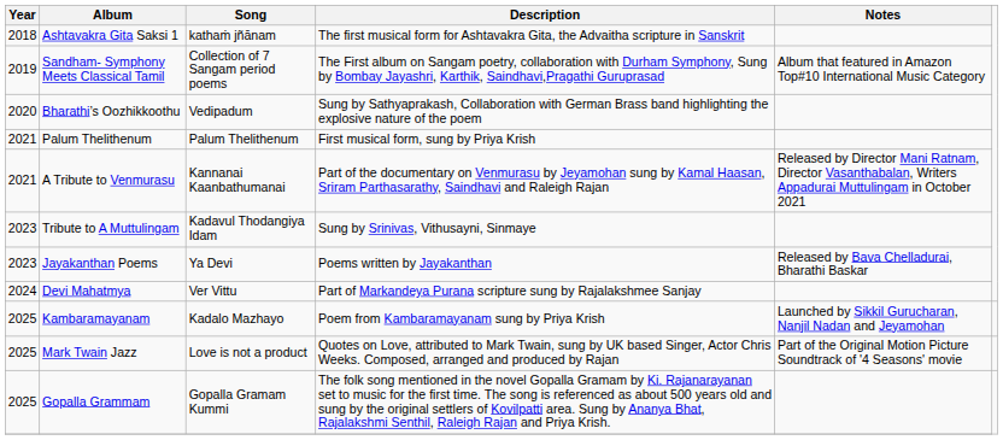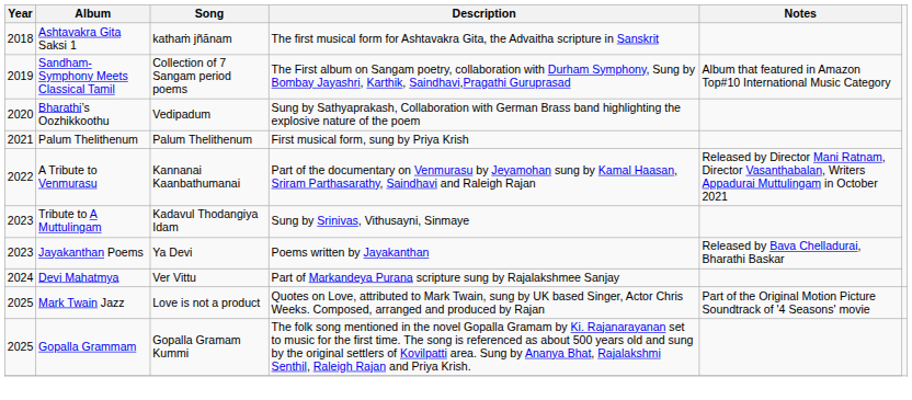 <table class="wikitable sortable">
 <tr>
 <th class="sortable">Year</th>
 <th class="sortable">Album</th>
 <th class="sortable">Song</th>
 <th class="sortable">Description</th>
 <th class="sortable">Notes</th>
 </tr>
 <tr>
 <td>2018</td>
 <td><a href='#'>Ashtavakra Gita</a> Saksi 1</td>
 <td>kathaṁ jñānam</td>
 <td>The first musical form for Ashtavakra Gita, the Advaitha scripture in <a href='#'>Sanskrit</a></td>
 <td></td>
 </tr>
 <tr>
 <td>2019</td>
 <td><a href='#'>Sandham- Symphony Meets Classical Tamil</a></td>
 <td>Collection of 7 Sangam period poems</td>
 <td>The First album on Sangam poetry, collaboration with <a href='#'>Durham Symphony</a>, Sung by <a href='#'>Bombay Jayashri</a>, <a href='#'>Karthik</a>, <a href='#'>Saindhavi</a>,<a href='#'>Pragathi Guruprasad</a></td>
 <td>Album that featured in Amazon Top#10 International Music Category</td>
 </tr>
 <tr>
 <td>2020</td>
 <td><a href='#'>Bharathi</a>’s Oozhikkoothu</td>
 <td>Vedipadum</td>
 <td>Sung by Sathyaprakash, Collaboration with German Brass band highlighting the explosive nature of the poem</td>
 <td></td>
 </tr>
 <tr>
 <td>2021</td>
 <td>Palum Thelithenum</td>
 <td>Palum Thelithenum</td>
 <td>First musical form, sung by Priya Krish</td>
 <td></td>
 </tr>
 <tr>
-<td>2021</td>
+<td>2022</td>
 <td>A Tribute to <a href='#'>Venmurasu</a></td>
 <td>Kannanai Kaanbathumanai</td>
 <td>Part of the documentary on <a href='#'>Venmurasu</a> by <a href='#'>Jeyamohan</a> sung by <a href='#'>Kamal Haasan</a>, <a href='#'>Sriram Parthasarathy</a>, <a href='#'>Saindhavi</a> and Raleigh Rajan</td>
 <td>Released by Director <a href='#'>Mani Ratnam</a>, Director <a href='#'>Vasanthabalan</a>, Writers <a href='#'>Appadurai Muttulingam</a> in October 2021</td>
 </tr>
 <tr>
 <td>2023</td>
 <td>Tribute to <a href='#'> A Muttulingam</a></td>
 <td>Kadavul Thodangiya Idam</td>
 <td>Sung by <a href='#'>Srinivas</a>, Vithusayni, Sinmaye</td>
 <td></td>
 </tr>
 <tr>
 <td>2023</td>
 <td><a href='#'>Jayakanthan</a> Poems</td>
 <td>Ya Devi</td>
 <td>Poems written by <a href='#'>Jayakanthan</a></td>
 <td>Released by <a href='#'>Bava Chelladurai</a>, Bharathi Baskar</td>
 </tr>
 <tr>
 <td>2024</td>
 <td><a href='#'>Devi Mahatmya</a></td>
 <td>Ver Vittu</td>
 <td>Part of <a href='#'>Markandeya Purana</a> scripture sung by Rajalakshmee Sanjay</td>
 <td></td>
 </tr>
 <tr>
 <td>2025</td>
-<td><a href='#'>Kambaramayanam</a></td>
-<td>Kadalo Mazhayo</td>
-<td>Poem from <a href='#'>Kambaramayanam</a> sung by Priya Krish</td>
-<td>Launched by <a href='#'>Sikkil Gurucharan</a>, <a href='#'>Nanjil Nadan</a> and <a href='#'>Jeyamohan</a></td>
-<td></td>
-</tr>
-<tr>
-<td>2025</td>
 <td><a href='#'>Mark Twain</a> Jazz</td>
 <td>Love is not a product</td>
 <td>Quotes on Love, attributed to Mark Twain, sung by UK based Singer, Actor Chris Weeks. Composed, arranged and produced by Rajan</td>
 <td>Part of the Original Motion Picture Soundtrack of '4 Seasons' movie</td>
 <td></td>
 </tr>
 <tr>
 <td>2025</td>
 <td><a href='#'>Gopalla Grammam</a></td>
 <td>Gopalla Gramam Kummi</td>
 <td>The folk song mentioned in the novel Gopalla Gramam by <a href='#'>Ki. Rajanarayanan</a> set to music for the first time. The song is referenced as about 500 years old and sung by the original settlers of <a href='#'>Kovilpatti</a> area. Sung by <a href='#'>Ananya Bhat</a>, <a href='#'>Rajalakshmi Senthil</a>, <a href='#'> Raleigh Rajan</a> and Priya Krish.</td>
 <td></td>
 </tr>
 <tr>
 </tr>
 </table>
